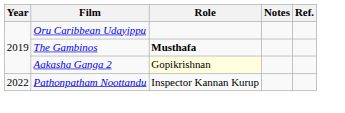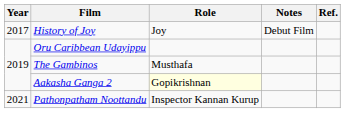 <table class="wikitable sortable">
 <tr>
 <th>Year</th>
 <th>Film</th>
 <th>Role</th>
 <th>Notes</th>
 <th>Ref.</th>
+</tr>
+<tr>
+<td>2017</td>
+<td><em><a href='#'>History of Joy</a></em></td>
+<td>Joy</td>
+<td>Debut Film</td>
+<td></td>
 </tr>
 <tr>
 <td rowspan="3">2019</td>
 <td><em><a href='#'>Oru Caribbean Udayippu</a></em></td>
 <td></td>
 <td></td>
 <td></td>
 </tr>
 <tr>
 <td><em><a href='#'>The Gambinos</a></em></td>
-<td><strong>Musthafa</strong></td>
+<td>Musthafa</td>
 <td></td>
 <td></td>
 </tr>
 <tr>
 <td><em><a href='#'>Aakasha Ganga 2</a></em></td>
 <td style="background: lightyellow;">Gopikrishnan</td>
 <td></td>
 <td></td>
 </tr>
 <tr>
-<td>2022</td>
+<td>2021</td>
 <td><em><a href='#'>Pathonpatham Noottandu</a></em></td>
 <td>Inspector Kannan Kurup</td>
 <td></td>
 <td></td>
 </tr>
 </table>
